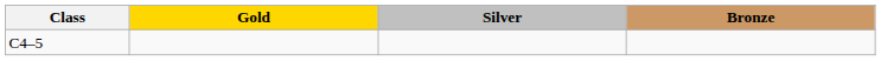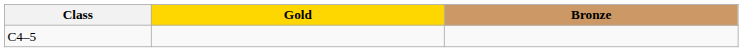 <table class=wikitable style="font-size:100%" width="70%">
 <tr>
 <th rowspan="1" width="10%">Class</th>
 <th rowspan="1" style="background:gold;" width="20%">Gold</th>
-<th colspan="1" style="background:silver;" width="20%">Silver</th>
 <th colspan="1" style="background:#CC9966;" width="20%">Bronze</th>
 </tr>
 <tr>
 <td>C4–5</td>
 <td></td>
 <td></td>
-<td></td>
 </tr>
 </table>
